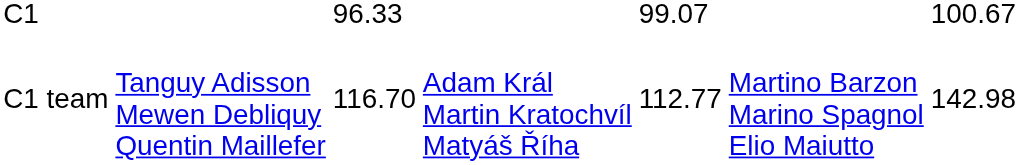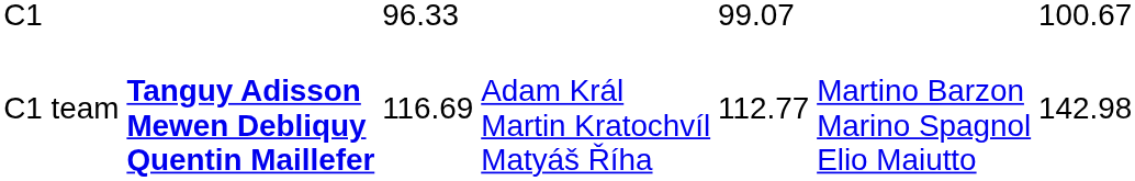 <table>
 <tr>
 <td>C1</td>
 <td></td>
 <td>96.33</td>
 <td></td>
 <td>99.07</td>
 <td></td>
 <td>100.67</td>
 </tr>
 <tr>
 <td>C1 team</td>
-<td><br><a href='#'>Tanguy Adisson</a><br><a href='#'>Mewen Debliquy</a><br><a href='#'>Quentin Maillefer</a></td>
-<td>116.70</td>
+<td><strong><br><a href='#'>Tanguy Adisson</a><br><a href='#'>Mewen Debliquy</a><br><a href='#'>Quentin Maillefer</a></strong></td>
+<td>116.69</td>
 <td><br><a href='#'>Adam Král</a><br><a href='#'>Martin Kratochvíl</a><br><a href='#'>Matyáš Říha</a></td>
 <td>112.77</td>
 <td><br><a href='#'>Martino Barzon</a><br><a href='#'>Marino Spagnol</a><br><a href='#'>Elio Maiutto</a></td>
 <td>142.98</td>
 </tr>
 </table>
